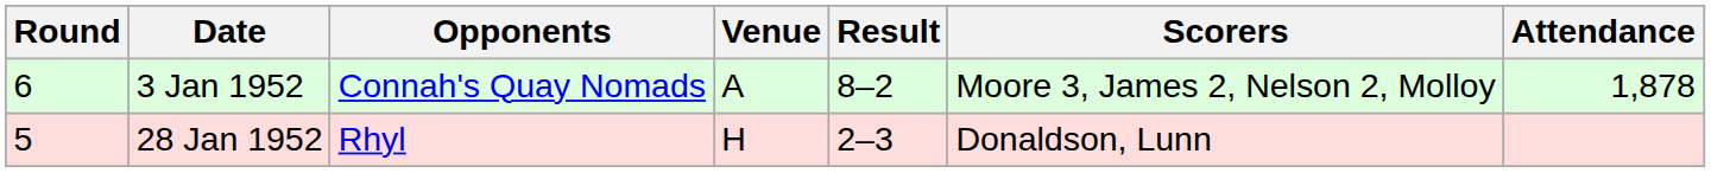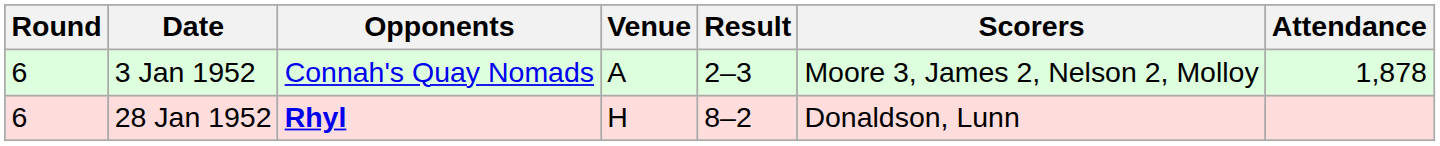 <table class="wikitable">
 <tr>
 <th>Round</th>
 <th>Date</th>
 <th>Opponents</th>
 <th>Venue</th>
 <th>Result</th>
 <th>Scorers</th>
 <th>Attendance</th>
 </tr>
 <tr bgcolor="#ddffdd">
 <td>6</td>
 <td>3 Jan 1952</td>
 <td><a href='#'>Connah's Quay Nomads</a></td>
 <td>A</td>
-<td>8–2</td>
+<td>2–3</td>
 <td>Moore 3, James 2, Nelson 2, Molloy</td>
 <td align="right">1,878</td>
 </tr>
 <tr bgcolor="#ffdddd">
-<td>5</td>
+<td>6</td>
 <td>28 Jan 1952</td>
-<td><a href='#'>Rhyl</a></td>
+<td><strong><a href='#'>Rhyl</a></strong></td>
 <td>H</td>
-<td>2–3</td>
+<td>8–2</td>
 <td>Donaldson, Lunn</td>
 <td align="right"></td>
 </tr>
 </table>
